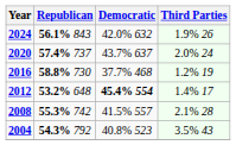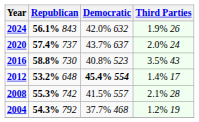 <table class="wikitable" style="float:right; font-size:95%;">
 <tr>
 <th>Year</th>
 <th><a href='#'>Republican</a></th>
 <th><a href='#'>Democratic</a></th>
 <th><a href='#'>Third Parties</a></th>
 </tr>
 <tr>
 <td style="text-align:center;" ><strong><a href='#'>2024</a></strong></td>
 <td style="text-align:center;" ><strong>56.1%</strong> <em>843</em></td>
 <td style="text-align:center;" >42.0%  <em>632</em></td>
 <td style="text-align:center; background:honeyDew;">1.9% <em>26</em></td>
 </tr>
 <tr>
 <td style="text-align:center;" ><strong><a href='#'>2020</a></strong></td>
 <td style="text-align:center;" ><strong>57.4%</strong> <em>737</em></td>
 <td style="text-align:center;" >43.7%  <em>637</em></td>
 <td style="text-align:center; background:honeyDew;">2.0% <em>24</em></td>
 </tr>
 <tr>
 <td style="text-align:center;" ><strong><a href='#'>2016</a></strong></td>
 <td style="text-align:center;" ><strong>58.8%</strong> <em>730</em></td>
-<td style="text-align:center;" >37.7% <em>468</em></td>
-<td style="text-align:center; background:honeyDew;">1.2% <em>19</em></td>
+<td style="text-align:center;" >40.8%   <em>523</em></td>
+<td style="text-align:center; background:honeyDew;">3.5% <em>43</em></td>
 </tr>
 <tr>
 <td style="text-align:center;" ><strong><a href='#'>2012</a></strong></td>
 <td style="text-align:center;" ><strong>53.2%</strong> <em>648</em></td>
 <td style="text-align:center;" ><strong>45.4%  <em>554</em></strong></td>
 <td style="text-align:center; background:honeyDew;">1.4% <em>17</em></td>
 </tr>
 <tr>
 <td style="text-align:center;" ><strong><a href='#'>2008</a></strong></td>
 <td style="text-align:center;" ><strong>55.3%</strong> <em>742</em></td>
 <td style="text-align:center;" >41.5%  <em>557</em></td>
 <td style="text-align:center; background:honeyDew;">2.1% <em>28</em></td>
 </tr>
 <tr>
 <td style="text-align:center;" ><strong><a href='#'>2004</a></strong></td>
 <td style="text-align:center;" ><strong>54.3%</strong> <em>792</em></td>
-<td style="text-align:center;" >40.8%   <em>523</em></td>
-<td style="text-align:center; background:honeyDew;">3.5% <em>43</em></td>
+<td style="text-align:center;" >37.7% <em>468</em></td>
+<td style="text-align:center; background:honeyDew;">1.2% <em>19</em></td>
 </tr>
 <tr>
 </tr>
 </table>
